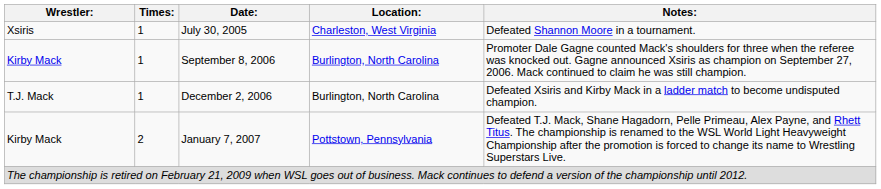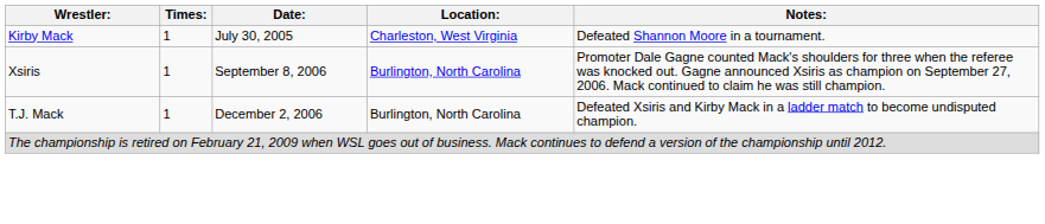 <table class="wikitable" width=100%>
 <tr>
 <th width=15%>Wrestler:</th>
 <th width=5%>Times:</th>
 <th width=15%>Date:</th>
 <th width=20%>Location:</th>
 <th width=45%>Notes:</th>
 </tr>
 <tr>
-<td>Xsiris</td>
+<td><a href='#'>Kirby Mack</a></td>
 <td>1</td>
 <td>July 30, 2005</td>
 <td><a href='#'>Charleston, West Virginia</a></td>
 <td>Defeated <a href='#'>Shannon Moore</a> in a tournament.</td>
 </tr>
 <tr>
-<td><a href='#'>Kirby Mack</a></td>
+<td>Xsiris</td>
 <td>1</td>
 <td>September 8, 2006</td>
 <td><a href='#'>Burlington, North Carolina</a></td>
 <td>Promoter Dale Gagne counted Mack's shoulders for three when the referee was knocked out. Gagne announced Xsiris as champion on September 27, 2006. Mack continued to claim he was still champion.</td>
 </tr>
 <tr>
 <td>T.J. Mack</td>
 <td>1</td>
 <td>December 2, 2006</td>
 <td>Burlington, North Carolina</td>
 <td>Defeated Xsiris and Kirby Mack in a <a href='#'>ladder match</a> to become undisputed champion.</td>
 </tr>
 <tr>
-<td>Kirby Mack</td>
-<td>2</td>
-<td>January 7, 2007</td>
-<td><a href='#'>Pottstown, Pennsylvania</a></td>
-<td>Defeated T.J. Mack, Shane Hagadorn, Pelle Primeau, Alex Payne, and <a href='#'>Rhett Titus</a>. The championship is renamed to the WSL World Light Heavyweight Championship after the promotion is forced to change its name to Wrestling Superstars Live.</td>
-</tr>
-<tr>
 <td style="background: #dddddd;" colspan=5><em>The championship is retired on February 21, 2009 when WSL goes out of business. Mack continues to defend a version of the championship until 2012.</em></td>
 </tr>
 </table>
